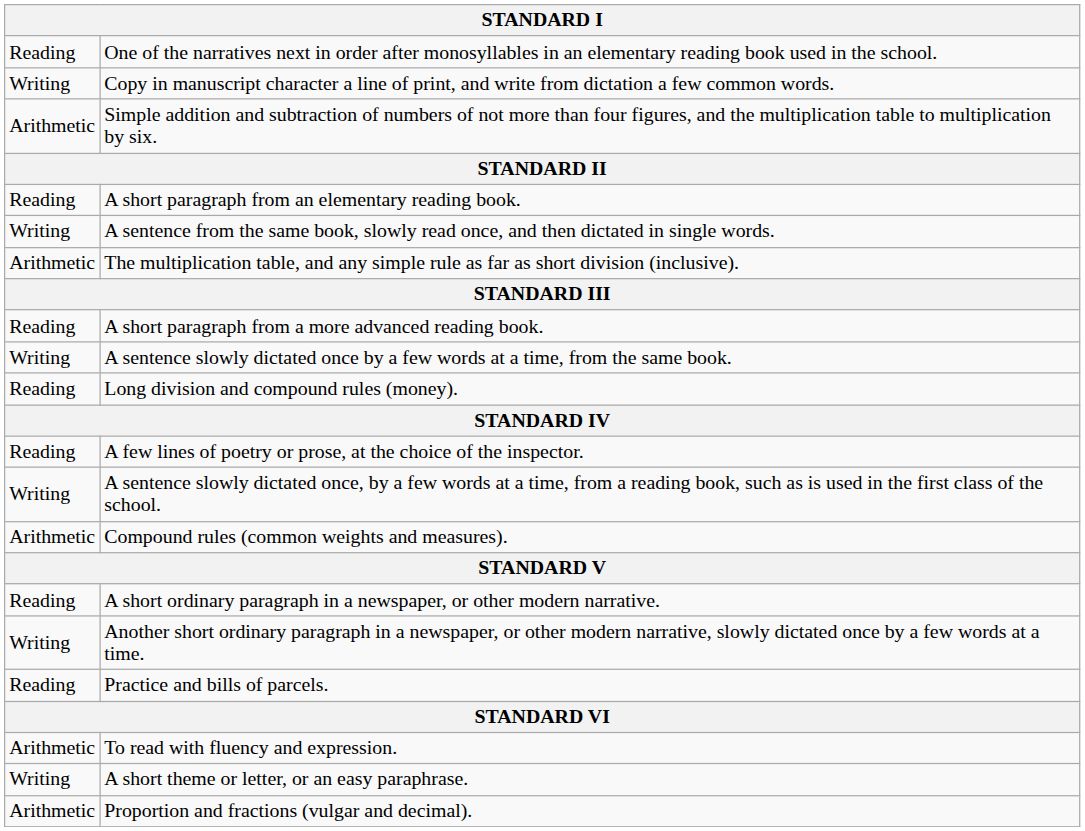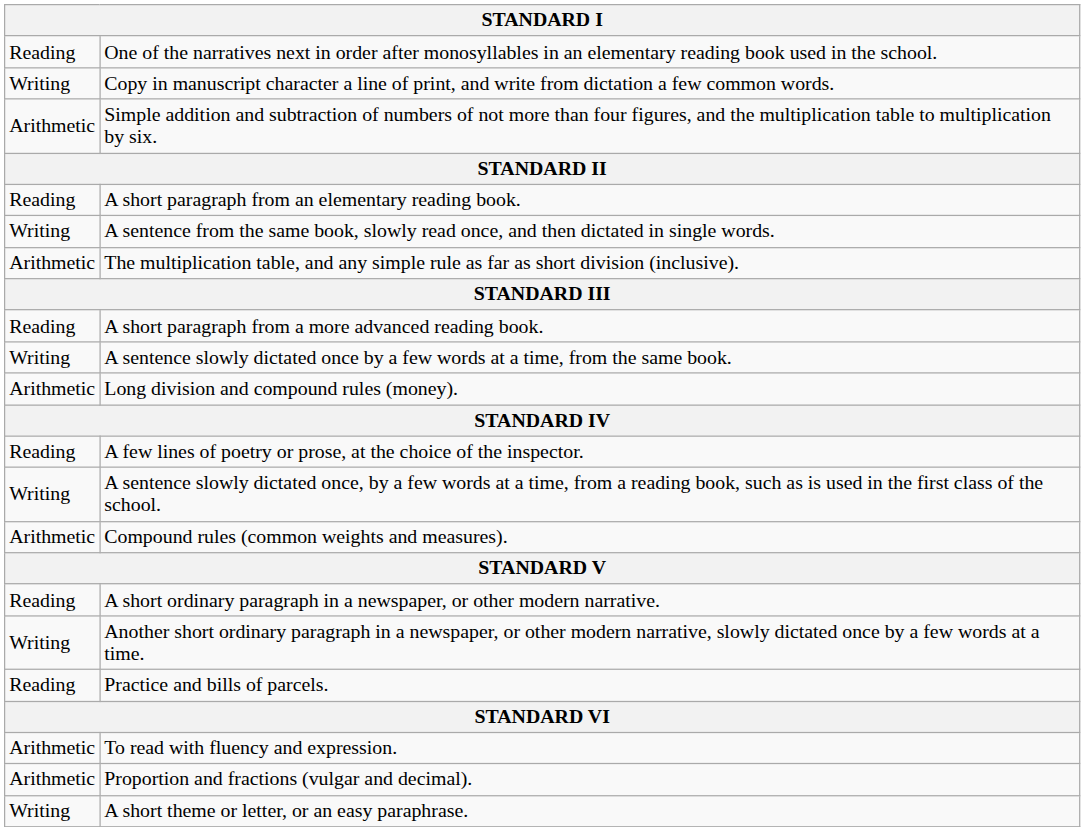 <table class="wikitable">
 <tr>
 <th colspan=2>STANDARD I</th>
 </tr>
 <tr>
 <td>Reading</td>
 <td>One of the narratives next in order after monosyllables in an elementary reading book used in the school.</td>
 </tr>
 <tr>
 <td>Writing</td>
 <td>Copy in manuscript character a line of print, and write from dictation a few common words.</td>
 </tr>
 <tr>
 <td>Arithmetic</td>
 <td>Simple addition and subtraction of numbers of not more than four figures, and the multiplication table to multiplication by six.</td>
 </tr>
 <tr>
 <th colspan=2>STANDARD II</th>
 </tr>
 <tr>
 <td>Reading</td>
 <td>A short paragraph from an elementary reading book.</td>
 </tr>
 <tr>
 <td>Writing</td>
 <td>A sentence from the same book, slowly read once, and then dictated in single words.</td>
 </tr>
 <tr>
 <td>Arithmetic</td>
 <td>The multiplication table, and any simple rule as far as short division (inclusive).</td>
 </tr>
 <tr>
 <th colspan=2>STANDARD III</th>
 </tr>
 <tr>
 <td>Reading</td>
 <td>A short paragraph from a more advanced reading book.</td>
 </tr>
 <tr>
 <td>Writing</td>
 <td>A sentence slowly dictated once by a few words at a time, from the same book.</td>
 </tr>
 <tr ->
-<td>Reading</td>
+<td>Arithmetic</td>
 <td>Long division and compound rules (money).</td>
 </tr>
 <tr>
 <th colspan=2>STANDARD IV</th>
 </tr>
 <tr ->
 <td>Reading</td>
 <td>A few lines of poetry or prose, at the choice of the inspector.</td>
 </tr>
 <tr ->
 <td>Writing</td>
 <td>A sentence slowly dictated once, by a few words at a time, from a reading book, such as is used in the first class of the school.</td>
 </tr>
 <tr ->
 <td>Arithmetic</td>
 <td>Compound rules (common weights and measures).</td>
 </tr>
 <tr>
 <th colspan=2>STANDARD V</th>
 </tr>
 <tr ->
 <td>Reading</td>
 <td>A short ordinary paragraph in a newspaper, or other modern narrative.</td>
 </tr>
 <tr ->
 <td>Writing</td>
 <td>Another short ordinary paragraph in a newspaper, or other modern narrative, slowly dictated once by a few words at a time.</td>
 </tr>
 <tr ->
 <td>Reading</td>
 <td>Practice and bills of parcels.</td>
 </tr>
 <tr>
 <th colspan=2>STANDARD VI</th>
 </tr>
 <tr ->
 <td>Arithmetic</td>
 <td>To read with fluency and expression.</td>
 </tr>
 <tr ->
+<td>Arithmetic</td>
+<td>Proportion and fractions (vulgar and decimal).</td>
+</tr>
+<tr ->
 <td>Writing</td>
 <td>A short theme or letter, or an easy paraphrase.</td>
 </tr>
-<tr ->
-<td>Arithmetic</td>
-<td>Proportion and fractions (vulgar and decimal).</td>
-</tr>
 </table>
